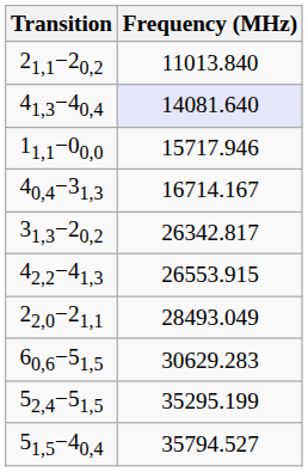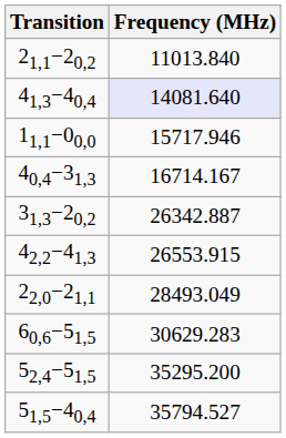 <table class="wikitable" style="text-align:center">
 <tr>
 <th>Transition</th>
 <th>Frequency (MHz)</th>
 </tr>
 <tr>
 <td>2<sub>1,1</sub>−2<sub>0,2</sub></td>
 <td>11013.840</td>
 </tr>
 <tr>
 <td>4<sub>1,3</sub>−4<sub>0,4</sub></td>
 <td style="background: lavender;">14081.640</td>
 </tr>
 <tr>
 <td>1<sub>1,1</sub>−0<sub>0,0</sub></td>
 <td>15717.946</td>
 </tr>
 <tr>
 <td>4<sub>0,4</sub>−3<sub>1,3</sub></td>
 <td>16714.167</td>
 </tr>
 <tr>
 <td>3<sub>1,3</sub>−2<sub>0,2</sub></td>
-<td>26342.817</td>
+<td>26342.887</td>
 </tr>
 <tr>
 <td>4<sub>2,2</sub>−4<sub>1,3</sub></td>
 <td>26553.915</td>
 </tr>
 <tr>
 <td>2<sub>2,0</sub>−2<sub>1,1</sub></td>
 <td>28493.049</td>
 </tr>
 <tr>
 <td>6<sub>0,6</sub>−5<sub>1,5</sub></td>
 <td>30629.283</td>
 </tr>
 <tr>
 <td>5<sub>2,4</sub>−5<sub>1,5</sub></td>
-<td>35295.199</td>
+<td>35295.200</td>
 </tr>
 <tr>
 <td>5<sub>1,5</sub>−4<sub>0,4</sub></td>
 <td>35794.527</td>
 </tr>
 </table>
